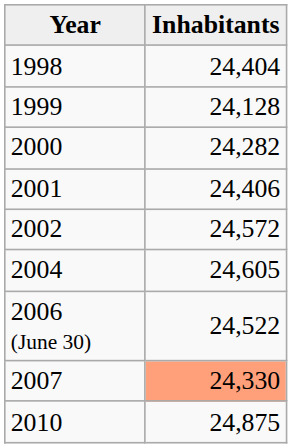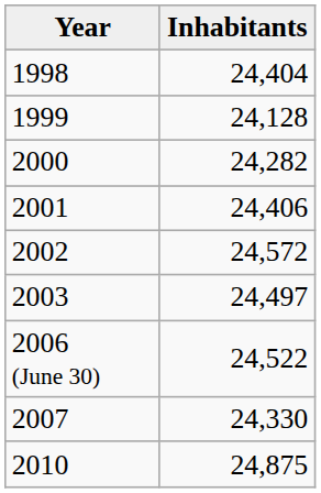 <table class="wikitable">
 <tr>
 <th style="background:#efefef; width: 80px;">Year</th>
 <th style="background:#efefef; width: 80px;">Inhabitants</th>
 </tr>
 <tr>
 <td>1998</td>
 <td align="right">24,404</td>
 </tr>
 <tr>
 <td>1999</td>
 <td align="right">24,128</td>
 </tr>
 <tr>
 <td>2000</td>
 <td align="right">24,282</td>
 </tr>
 <tr>
 <td>2001</td>
 <td align="right">24,406</td>
 </tr>
 <tr>
 <td>2002</td>
 <td align="right">24,572</td>
 </tr>
 <tr>
-<td>2004</td>
-<td align="right">24,605</td>
+<td>2003</td>
+<td align="right">24,497</td>
 </tr>
 <tr>
 <td>2006 <small>(June 30)</small></td>
 <td align="right">24,522</td>
 </tr>
 <tr>
 <td>2007</td>
-<td align="right" style="background: lightsalmon;">24,330</td>
+<td align="right">24,330</td>
 </tr>
 <tr>
 <td>2010</td>
 <td align="right">24,875</td>
 </tr>
 </table>
